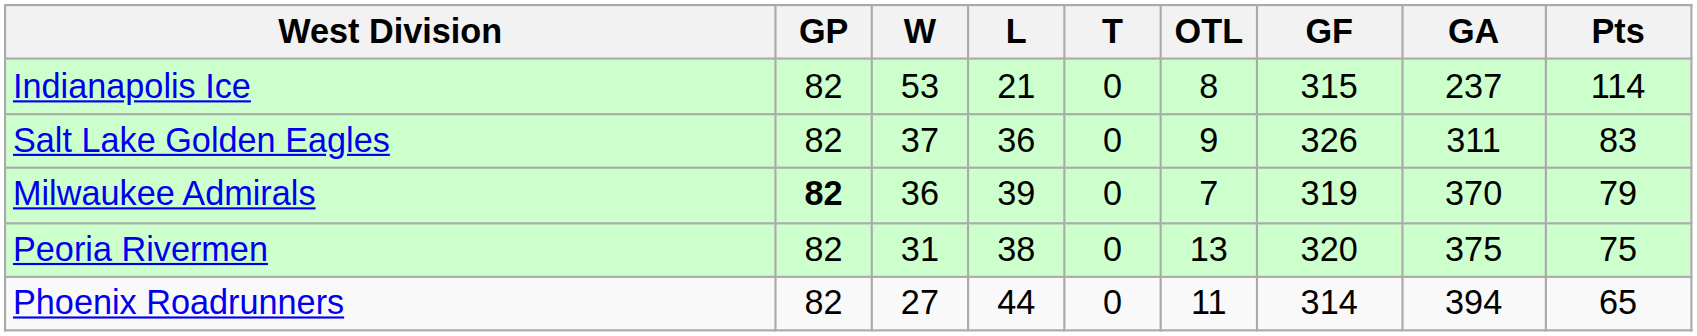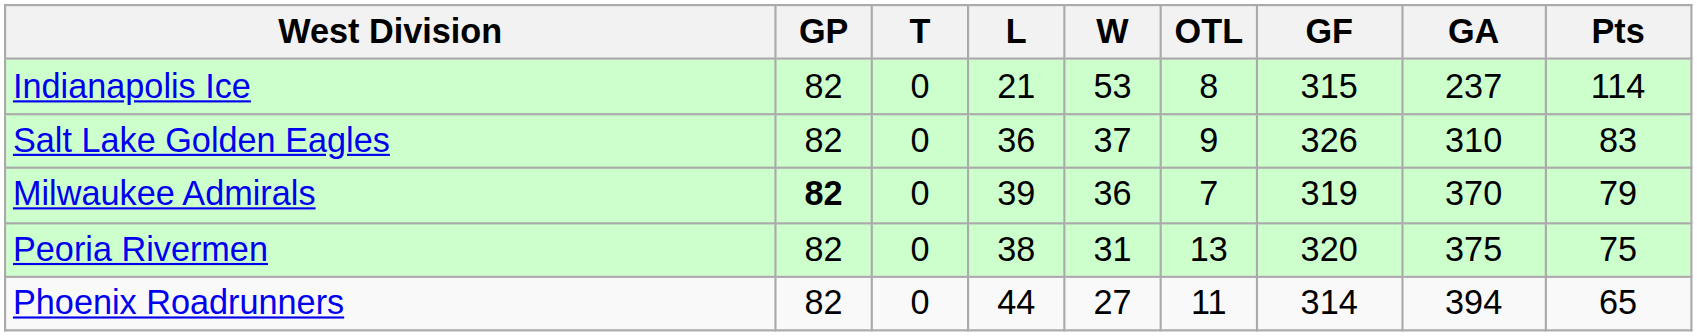 <table class="wikitable">
 <tr>
 <th width="40%">West Division</th>
 <th width="5%">GP</th>
+<th width="5%">T</th>
+<th width="5%">L</th>
 <th width="5%">W</th>
-<th width="5%">L</th>
-<th width="5%">T</th>
 <th width="5%">OTL</th>
 <th width="7.5%">GF</th>
 <th width="7.5%">GA</th>
 <th width="7.5%">Pts</th>
 </tr>
 <tr align="center" bgcolor="#CCFFCC">
 <td align="left"><a href='#'>Indianapolis Ice</a></td>
 <td>82</td>
+<td>0</td>
+<td>21</td>
 <td>53</td>
-<td>21</td>
-<td>0</td>
 <td>8</td>
 <td>315</td>
 <td>237</td>
 <td>114</td>
 </tr>
 <tr align="center" bgcolor="#CCFFCC">
 <td align="left"><a href='#'>Salt Lake Golden Eagles</a></td>
 <td>82</td>
+<td>0</td>
+<td>36</td>
 <td>37</td>
-<td>36</td>
-<td>0</td>
 <td>9</td>
 <td>326</td>
-<td>311</td>
+<td>310</td>
 <td>83</td>
 </tr>
 <tr align="center" bgcolor="#CCFFCC">
 <td align="left"><a href='#'>Milwaukee Admirals</a></td>
 <td><strong>82</strong></td>
+<td>0</td>
+<td>39</td>
 <td>36</td>
-<td>39</td>
-<td>0</td>
 <td>7</td>
 <td>319</td>
 <td>370</td>
 <td>79</td>
 </tr>
 <tr align="center" bgcolor="#CCFFCC">
 <td align="left"><a href='#'>Peoria Rivermen</a></td>
 <td>82</td>
+<td>0</td>
+<td>38</td>
 <td>31</td>
-<td>38</td>
-<td>0</td>
 <td>13</td>
 <td>320</td>
 <td>375</td>
 <td>75</td>
 </tr>
 <tr align="center">
 <td align="left"><a href='#'>Phoenix Roadrunners</a></td>
 <td>82</td>
+<td>0</td>
+<td>44</td>
 <td>27</td>
-<td>44</td>
-<td>0</td>
 <td>11</td>
 <td>314</td>
 <td>394</td>
 <td>65</td>
 </tr>
 </table>
